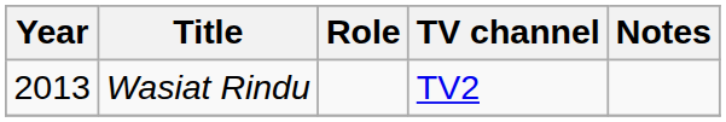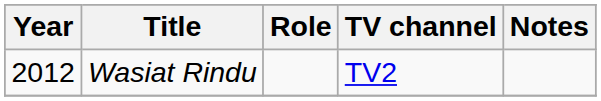 <table class="wikitable">
 <tr>
 <th>Year</th>
 <th>Title</th>
 <th>Role</th>
 <th>TV channel</th>
 <th>Notes</th>
 </tr>
 <tr>
-<td>2013</td>
+<td>2012</td>
 <td><em>Wasiat Rindu</em></td>
 <td></td>
 <td><a href='#'>TV2</a></td>
 <td></td>
 </tr>
 <tr>
 </tr>
 </table>
